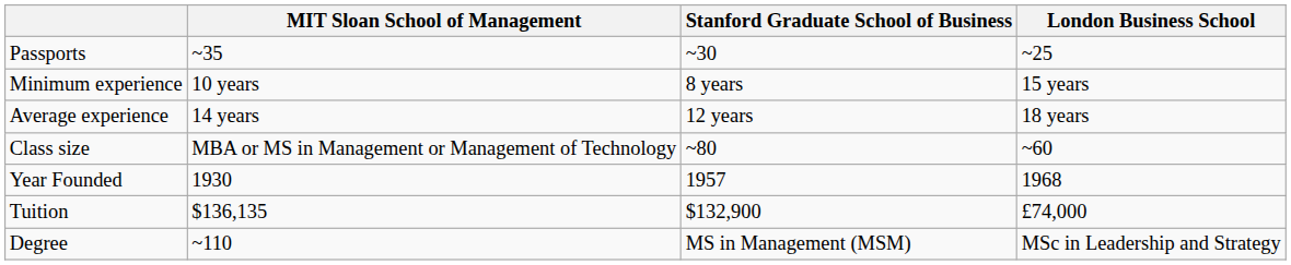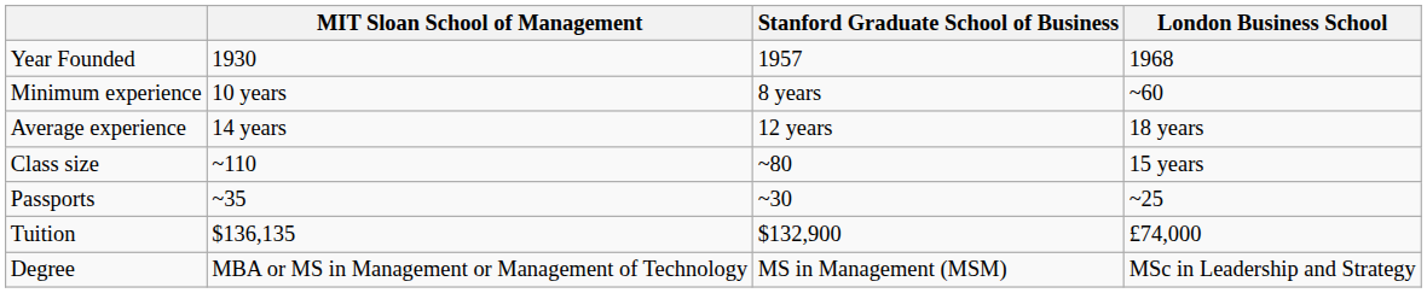 <table class="wikitable">
 <tr>
 <th></th>
 <th>MIT Sloan School of Management</th>
 <th>Stanford Graduate School of Business</th>
 <th>London Business School</th>
 </tr>
 <tr>
-<td>Passports</td>
-<td>~35</td>
-<td>~30</td>
-<td>~25</td>
+<td>Year Founded</td>
+<td>1930</td>
+<td>1957</td>
+<td>1968</td>
 </tr>
 <tr>
 <td>Minimum experience</td>
 <td>10 years</td>
 <td>8 years</td>
-<td>15 years</td>
+<td>~60</td>
 </tr>
 <tr>
 <td>Average experience</td>
 <td>14 years</td>
 <td>12 years</td>
 <td>18 years</td>
 </tr>
 <tr>
 <td>Class size</td>
-<td>MBA or MS in Management or Management of Technology</td>
+<td>~110</td>
 <td>~80</td>
-<td>~60</td>
+<td>15 years</td>
 </tr>
 <tr>
-<td>Year Founded</td>
-<td>1930</td>
-<td>1957</td>
-<td>1968</td>
+<td>Passports</td>
+<td>~35</td>
+<td>~30</td>
+<td>~25</td>
 </tr>
 <tr>
 <td>Tuition</td>
 <td>$136,135</td>
 <td>$132,900</td>
 <td>£74,000</td>
 </tr>
 <tr>
 <td>Degree</td>
-<td>~110</td>
+<td>MBA or MS in Management or Management of Technology</td>
 <td>MS in Management (MSM)</td>
 <td>MSc in Leadership and Strategy</td>
 </tr>
 </table>
